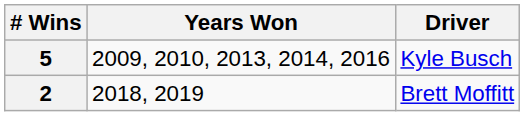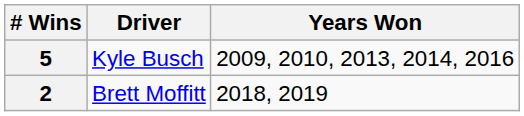 <table class="wikitable" style="font-size: 95%;">
 <tr>
 <th># Wins</th>
+<th>Driver</th>
 <th>Years Won</th>
-<th>Driver</th>
 </tr>
 <tr>
 <th>5</th>
+<td><a href='#'>Kyle Busch</a></td>
 <td>2009, 2010, 2013, 2014, 2016</td>
-<td><a href='#'>Kyle Busch</a></td>
 </tr>
 <tr>
 <th>2</th>
+<td><a href='#'>Brett Moffitt</a></td>
 <td>2018, 2019</td>
-<td><a href='#'>Brett Moffitt</a></td>
 </tr>
 </table>
